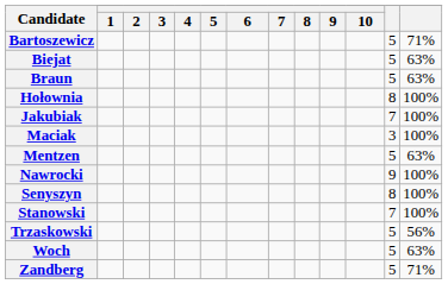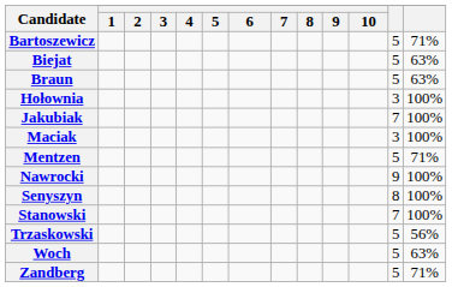 <table class="wikitable sortable sort-under-center" style="text-align:center;font-size:95%;line-height:12px;">
 <tr>
 <th rowspan="3">Candidate</th>
 </tr>
 <tr>
 <th colspan="10" style="vertical-align:top; text-align:center; width:280px" class="table-no"></th>
 <th rowspan="2"></th>
 <th rowspan="2"></th>
 </tr>
 <tr>
 <th>1</th>
 <th>2</th>
 <th>3</th>
 <th>4</th>
 <th>5</th>
 <th style="width:35px">6</th>
 <th>7</th>
 <th>8</th>
 <th>9</th>
 <th>10</th>
 </tr>
 <tr>
 <th><a href='#'>Bartoszewicz</a></th>
 <td></td>
 <td></td>
 <td></td>
 <td></td>
 <td></td>
 <td></td>
 <td></td>
 <td></td>
 <td></td>
 <td></td>
 <td>5</td>
 <td>71%</td>
 </tr>
 <tr>
 <th><a href='#'>Biejat</a></th>
 <td></td>
 <td></td>
 <td></td>
 <td></td>
 <td></td>
 <td></td>
 <td></td>
 <td></td>
 <td></td>
 <td></td>
 <td>5</td>
 <td>63%</td>
 </tr>
 <tr>
 <th><a href='#'>Braun</a></th>
 <td></td>
 <td></td>
 <td></td>
 <td></td>
 <td></td>
 <td></td>
 <td></td>
 <td></td>
 <td></td>
 <td></td>
 <td>5</td>
 <td>63%</td>
 </tr>
 <tr>
 <th><a href='#'>Hołownia</a></th>
 <td></td>
 <td></td>
 <td></td>
 <td></td>
 <td></td>
 <td></td>
 <td></td>
 <td></td>
 <td></td>
 <td></td>
-<td>8</td>
+<td>3</td>
 <td>100%</td>
 </tr>
 <tr>
 <th><a href='#'>Jakubiak</a></th>
 <td></td>
 <td></td>
 <td></td>
 <td></td>
 <td></td>
 <td></td>
 <td></td>
 <td></td>
 <td></td>
 <td></td>
 <td>7</td>
 <td>100%</td>
 </tr>
 <tr>
 <th><a href='#'>Maciak</a></th>
 <td></td>
 <td></td>
 <td></td>
 <td></td>
 <td></td>
 <td></td>
 <td></td>
 <td></td>
 <td></td>
 <td></td>
 <td>3</td>
 <td>100%</td>
 </tr>
 <tr>
 <th><a href='#'>Mentzen</a></th>
 <td></td>
 <td></td>
 <td></td>
 <td></td>
 <td></td>
 <td></td>
 <td></td>
 <td></td>
 <td></td>
 <td></td>
 <td>5</td>
-<td>63%</td>
+<td>71%</td>
 </tr>
 <tr>
 <th><a href='#'>Nawrocki</a></th>
 <td></td>
 <td></td>
 <td></td>
 <td></td>
 <td></td>
 <td></td>
 <td></td>
 <td></td>
 <td></td>
 <td></td>
 <td>9</td>
 <td>100%</td>
 </tr>
 <tr>
 <th><a href='#'>Senyszyn</a></th>
 <td></td>
 <td></td>
 <td></td>
 <td></td>
 <td></td>
 <td></td>
 <td></td>
 <td></td>
 <td></td>
 <td></td>
 <td>8</td>
 <td>100%</td>
 </tr>
 <tr>
 <th><a href='#'>Stanowski</a></th>
 <td></td>
 <td></td>
 <td></td>
 <td></td>
 <td></td>
 <td></td>
 <td></td>
 <td></td>
 <td></td>
 <td></td>
 <td>7</td>
 <td>100%</td>
 </tr>
 <tr>
 <th><a href='#'>Trzaskowski</a></th>
 <td></td>
 <td></td>
 <td></td>
 <td></td>
 <td></td>
 <td></td>
 <td></td>
 <td></td>
 <td></td>
 <td></td>
 <td>5</td>
 <td>56%</td>
 </tr>
 <tr>
 <th><a href='#'>Woch</a></th>
 <td></td>
 <td></td>
 <td></td>
 <td></td>
 <td></td>
 <td></td>
 <td></td>
 <td></td>
 <td></td>
 <td></td>
 <td>5</td>
 <td>63%</td>
 </tr>
 <tr>
 <th><a href='#'>Zandberg</a></th>
 <td></td>
 <td></td>
 <td></td>
 <td></td>
 <td></td>
 <td></td>
 <td></td>
 <td></td>
 <td></td>
 <td></td>
 <td>5</td>
 <td>71%</td>
 </tr>
 </table>
